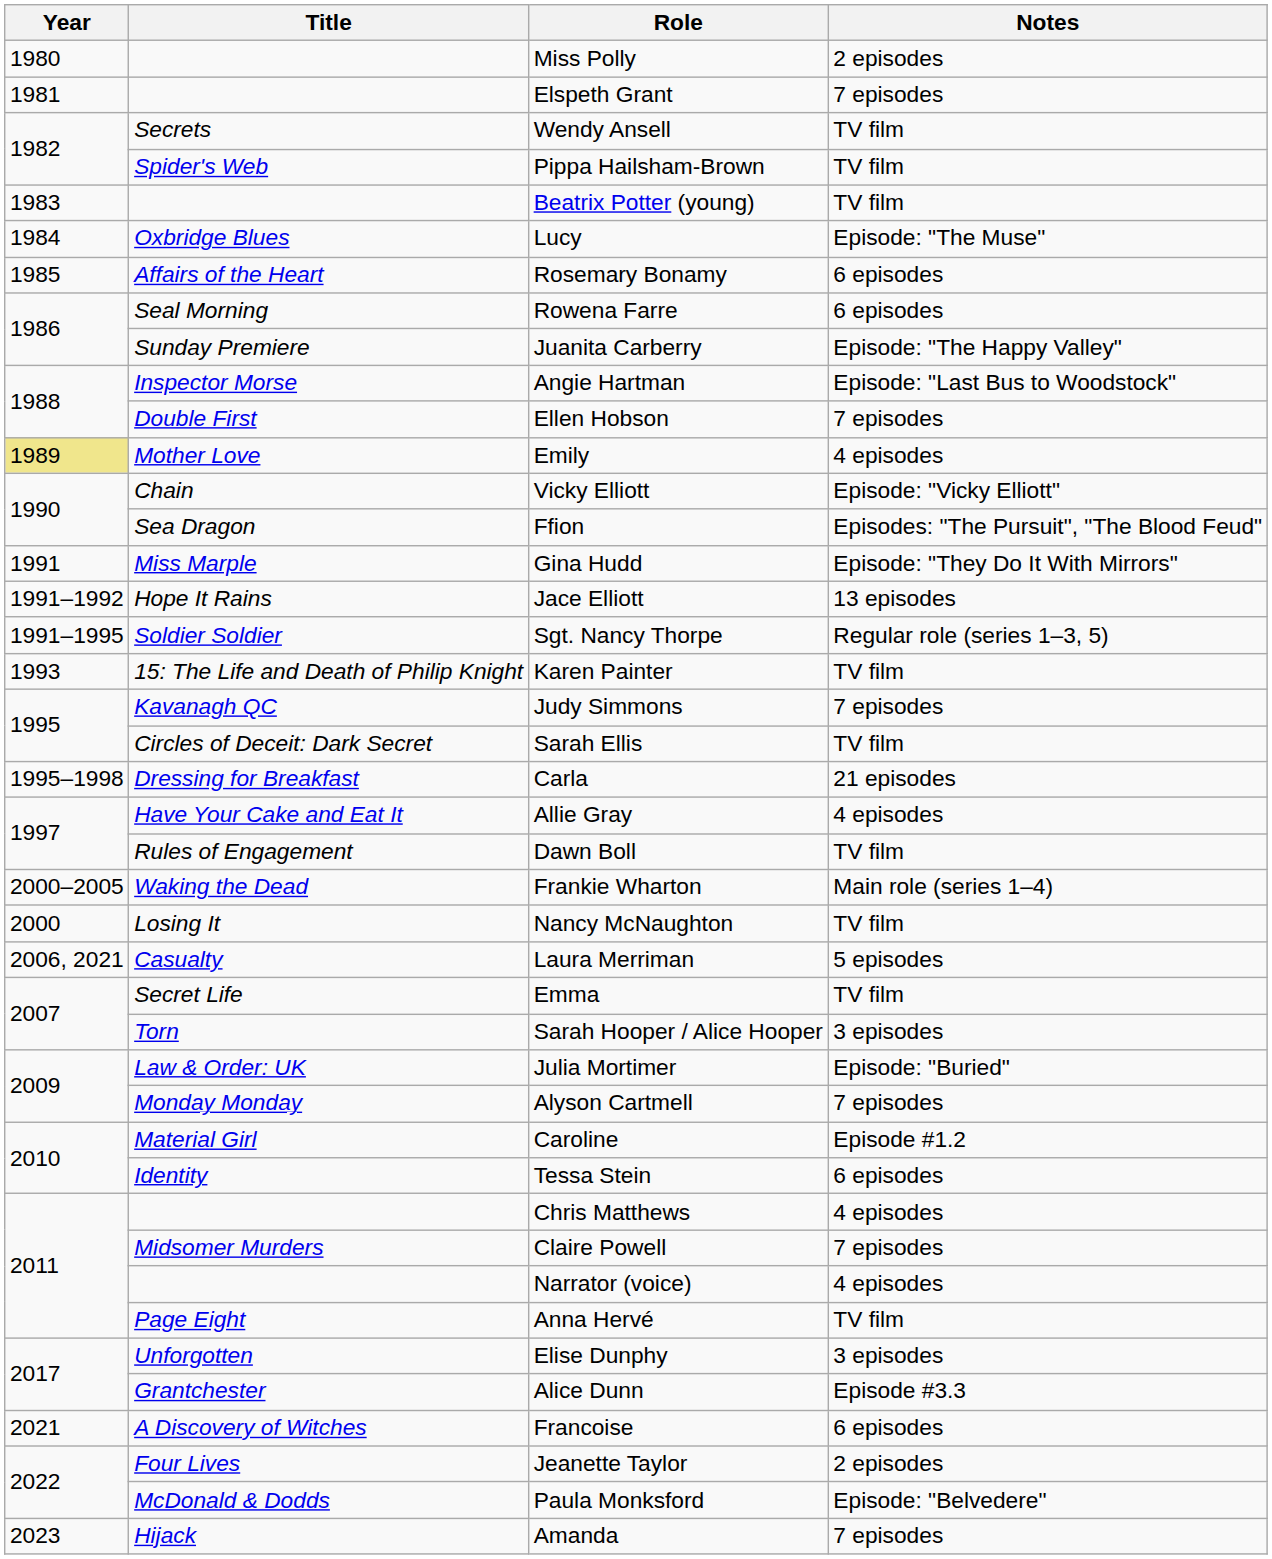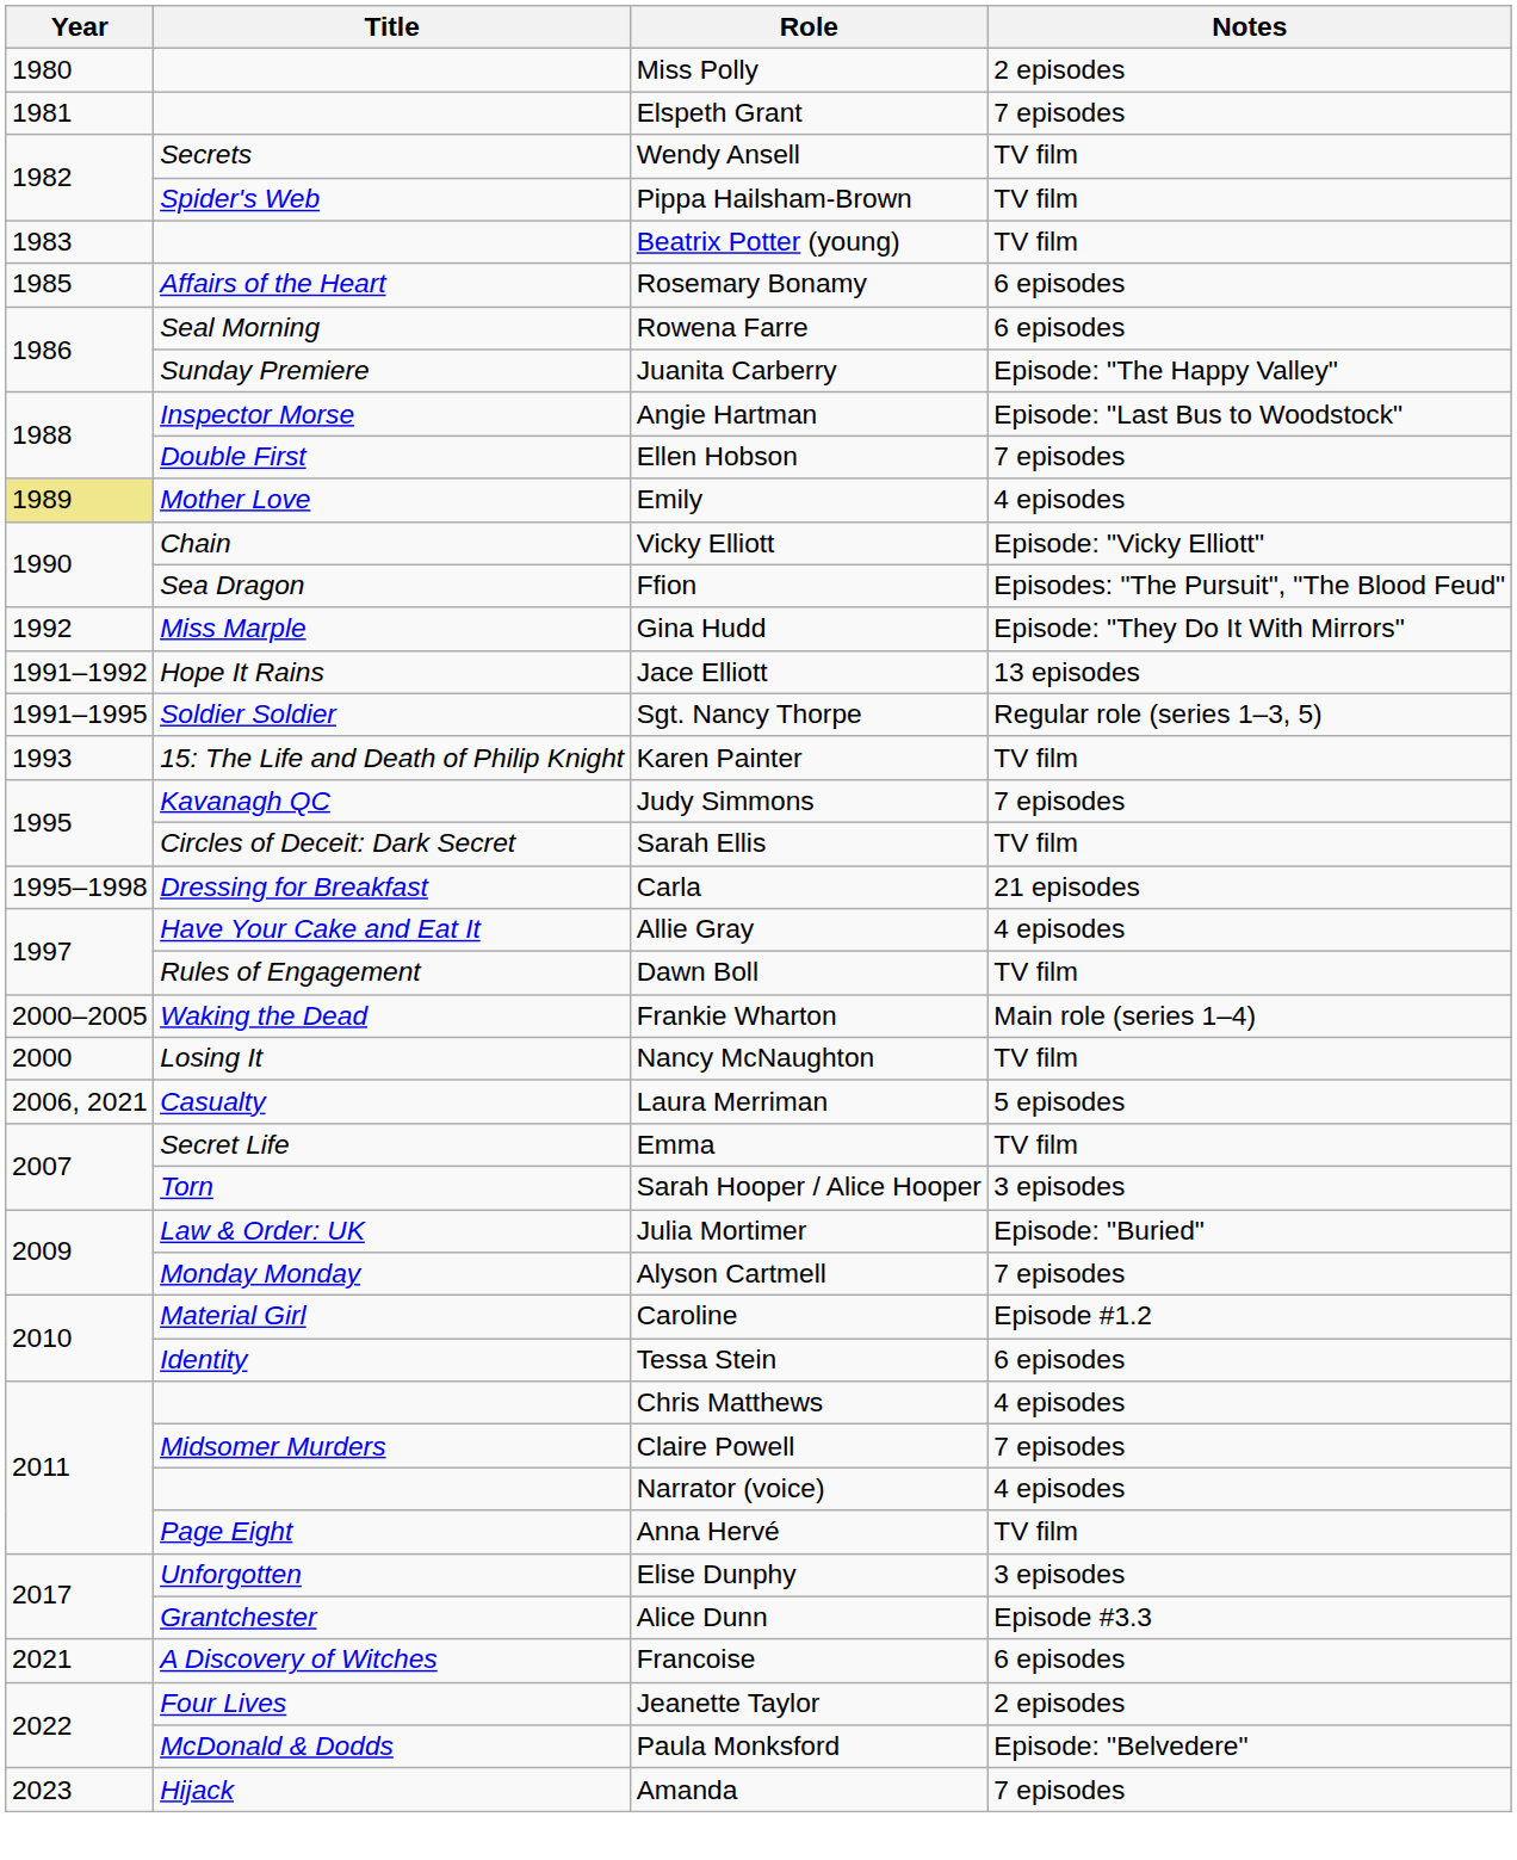 <table class="wikitable sortable">
 <tr>
 <th>Year</th>
 <th>Title</th>
 <th>Role</th>
 <th class="unsortable">Notes</th>
 </tr>
 <tr>
 <td>1980</td>
 <td><em></em></td>
 <td>Miss Polly</td>
 <td>2 episodes</td>
 </tr>
 <tr>
 <td>1981</td>
 <td><em></em></td>
 <td>Elspeth Grant</td>
 <td>7 episodes</td>
 </tr>
 <tr>
 <td rowspan="2">1982</td>
 <td><em>Secrets</em></td>
 <td>Wendy Ansell</td>
 <td>TV film</td>
 </tr>
 <tr>
 <td><em><a href='#'>Spider's Web</a></em></td>
 <td>Pippa Hailsham-Brown</td>
 <td>TV film</td>
 </tr>
 <tr>
 <td>1983</td>
 <td><em></em></td>
 <td><a href='#'>Beatrix Potter</a> (young)</td>
 <td>TV film</td>
-</tr>
-<tr>
-<td>1984</td>
-<td><em><a href='#'>Oxbridge Blues</a></em></td>
-<td>Lucy</td>
-<td>Episode: "The Muse"</td>
 </tr>
 <tr>
 <td>1985</td>
 <td><em><a href='#'>Affairs of the Heart</a></em></td>
 <td>Rosemary Bonamy</td>
 <td>6 episodes</td>
 </tr>
 <tr>
 <td rowspan="2">1986</td>
 <td><em>Seal Morning</em></td>
 <td>Rowena Farre</td>
 <td>6 episodes</td>
 </tr>
 <tr>
 <td><em>Sunday Premiere</em></td>
 <td>Juanita Carberry</td>
 <td>Episode: "The Happy Valley"</td>
 </tr>
 <tr>
 <td rowspan="2">1988</td>
 <td><em><a href='#'>Inspector Morse</a></em></td>
 <td>Angie Hartman</td>
 <td>Episode: "Last Bus to Woodstock"</td>
 </tr>
 <tr>
 <td><em><a href='#'>Double First</a></em></td>
 <td>Ellen Hobson</td>
 <td>7 episodes</td>
 </tr>
 <tr>
 <td style="background: khaki;">1989</td>
 <td><em><a href='#'>Mother Love</a></em></td>
 <td>Emily</td>
 <td>4 episodes</td>
 </tr>
 <tr>
 <td rowspan="2">1990</td>
 <td><em>Chain</em></td>
 <td>Vicky Elliott</td>
 <td>Episode: "Vicky Elliott"</td>
 </tr>
 <tr>
 <td><em>Sea Dragon</em></td>
 <td>Ffion</td>
 <td>Episodes: "The Pursuit", "The Blood Feud"</td>
 </tr>
 <tr>
-<td>1991</td>
+<td>1992</td>
 <td><em><a href='#'>Miss Marple</a></em></td>
 <td>Gina Hudd</td>
 <td>Episode: "They Do It With Mirrors"</td>
 </tr>
 <tr>
 <td>1991–1992</td>
 <td><em>Hope It Rains</em></td>
 <td>Jace Elliott</td>
 <td>13 episodes</td>
 </tr>
 <tr>
 <td>1991–1995</td>
 <td><em><a href='#'>Soldier Soldier</a></em></td>
 <td>Sgt. Nancy Thorpe</td>
 <td>Regular role (series 1–3, 5)</td>
 </tr>
 <tr>
 <td>1993</td>
 <td><em>15: The Life and Death of Philip Knight</em></td>
 <td>Karen Painter</td>
 <td>TV film</td>
 </tr>
 <tr>
 <td rowspan="2">1995</td>
 <td><em><a href='#'>Kavanagh QC</a></em></td>
 <td>Judy Simmons</td>
 <td>7 episodes</td>
 </tr>
 <tr>
 <td><em>Circles of Deceit: Dark Secret</em></td>
 <td>Sarah Ellis</td>
 <td>TV film</td>
 </tr>
 <tr>
 <td>1995–1998</td>
 <td><em><a href='#'>Dressing for Breakfast</a></em></td>
 <td>Carla</td>
 <td>21 episodes</td>
 </tr>
 <tr>
 <td rowspan="2">1997</td>
 <td><em><a href='#'>Have Your Cake and Eat It</a></em></td>
 <td>Allie Gray</td>
 <td>4 episodes</td>
 </tr>
 <tr>
 <td><em>Rules of Engagement</em></td>
 <td>Dawn Boll</td>
 <td>TV film</td>
 </tr>
 <tr>
 <td>2000–2005</td>
 <td><em><a href='#'>Waking the Dead</a></em></td>
 <td>Frankie Wharton</td>
 <td>Main role (series 1–4)</td>
 </tr>
 <tr>
 <td>2000</td>
 <td><em>Losing It</em></td>
 <td>Nancy McNaughton</td>
 <td>TV film</td>
 </tr>
 <tr>
 <td>2006, 2021</td>
 <td><em><a href='#'>Casualty</a></em></td>
 <td>Laura Merriman</td>
 <td>5 episodes</td>
 </tr>
 <tr>
 <td rowspan="2">2007</td>
 <td><em>Secret Life</em></td>
 <td>Emma</td>
 <td>TV film</td>
 </tr>
 <tr>
 <td><em><a href='#'>Torn</a></em></td>
 <td>Sarah Hooper / Alice Hooper</td>
 <td>3 episodes</td>
 </tr>
 <tr>
 <td rowspan="2">2009</td>
 <td><em><a href='#'>Law & Order: UK</a></em></td>
 <td>Julia Mortimer</td>
 <td>Episode: "Buried"</td>
 </tr>
 <tr>
 <td><em><a href='#'>Monday Monday</a></em></td>
 <td>Alyson Cartmell</td>
 <td>7 episodes</td>
 </tr>
 <tr>
 <td rowspan="2">2010</td>
 <td><em><a href='#'>Material Girl</a></em></td>
 <td>Caroline</td>
 <td>Episode #1.2</td>
 </tr>
 <tr>
 <td><em><a href='#'>Identity</a></em></td>
 <td>Tessa Stein</td>
 <td>6 episodes</td>
 </tr>
 <tr>
 <td rowspan="4">2011</td>
 <td><em></em></td>
 <td>Chris Matthews</td>
 <td>4 episodes</td>
 </tr>
 <tr>
 <td><em><a href='#'>Midsomer Murders</a></em></td>
 <td>Claire Powell</td>
 <td>7 episodes</td>
 </tr>
 <tr>
 <td><em></em></td>
 <td>Narrator (voice)</td>
 <td>4 episodes</td>
 </tr>
 <tr>
 <td><em><a href='#'>Page Eight</a></em></td>
 <td>Anna Hervé</td>
 <td>TV film</td>
 </tr>
 <tr>
 <td rowspan="2">2017</td>
 <td><em><a href='#'>Unforgotten</a></em></td>
 <td>Elise Dunphy</td>
 <td>3 episodes</td>
 </tr>
 <tr>
 <td><em><a href='#'>Grantchester</a></em></td>
 <td>Alice Dunn</td>
 <td>Episode #3.3</td>
 </tr>
 <tr>
 <td>2021</td>
 <td><em><a href='#'>A Discovery of Witches</a></em></td>
 <td>Francoise</td>
 <td>6 episodes</td>
 </tr>
 <tr>
 <td rowspan="2">2022</td>
 <td><em><a href='#'>Four Lives</a></em></td>
 <td>Jeanette Taylor</td>
 <td>2 episodes</td>
 </tr>
 <tr>
 <td><em><a href='#'>McDonald & Dodds</a></em></td>
 <td>Paula Monksford</td>
 <td>Episode: "Belvedere"</td>
 </tr>
 <tr>
 <td>2023</td>
 <td><em><a href='#'>Hijack</a></em></td>
 <td>Amanda</td>
 <td>7 episodes</td>
 </tr>
 </table>
